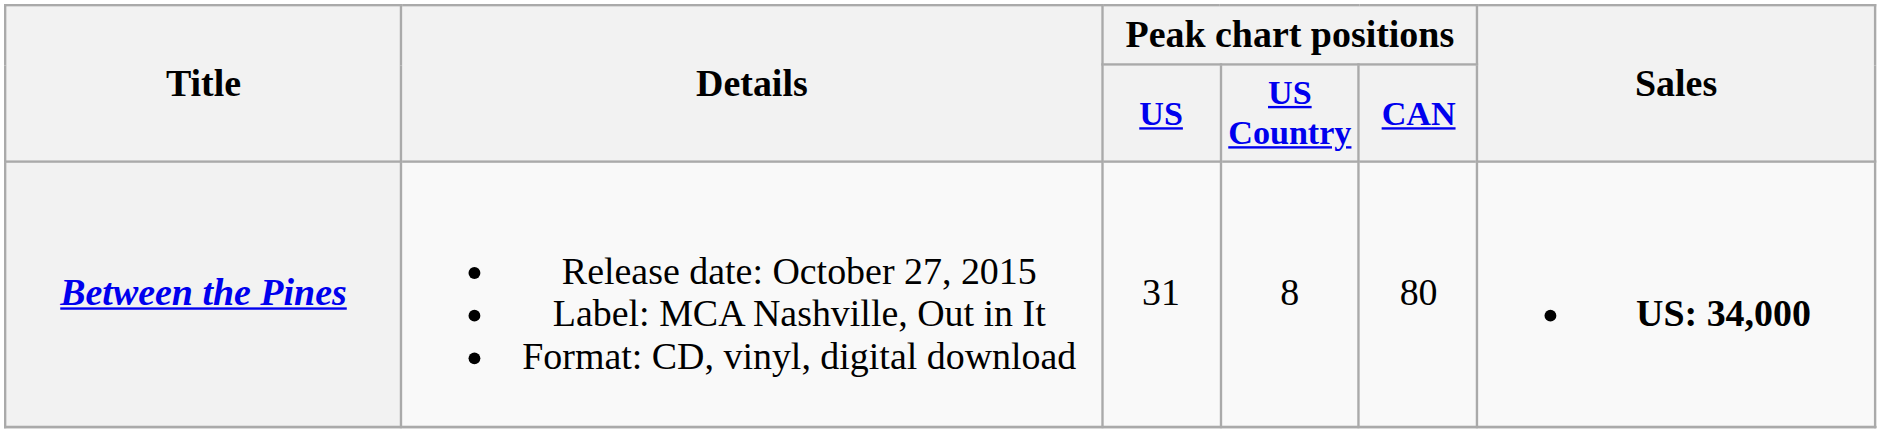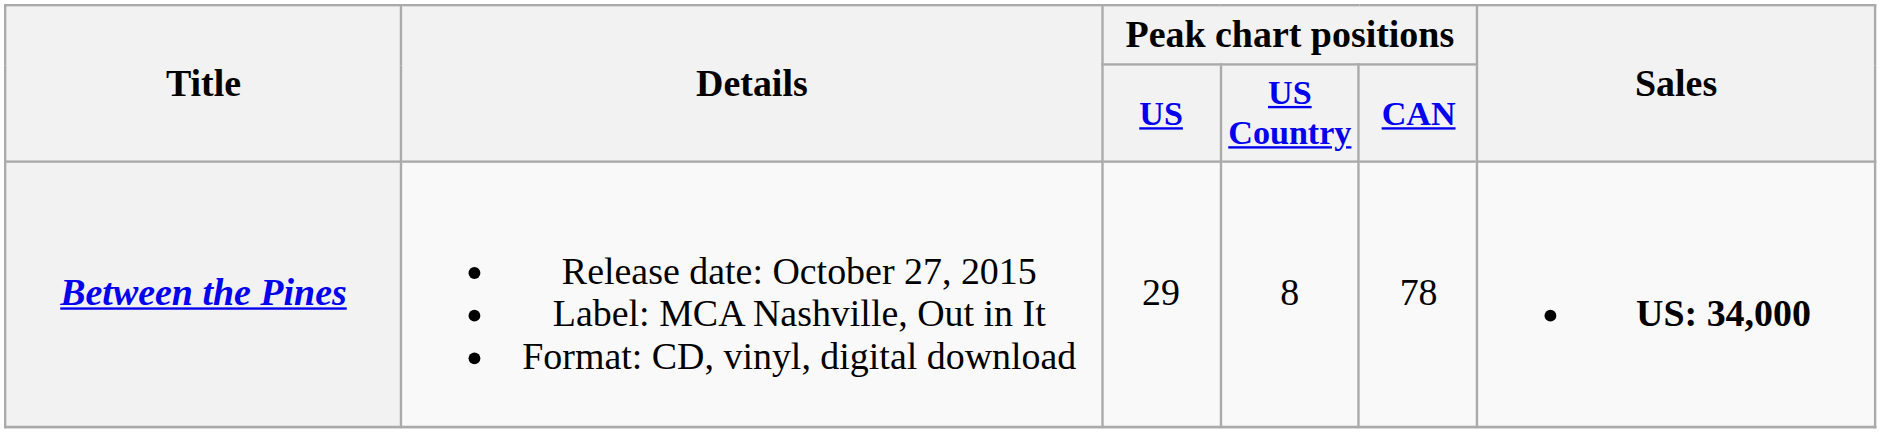 <table class="wikitable plainrowheaders" style="text-align:center;">
 <tr>
 <th rowspan="2" style="width:10em;">Title</th>
 <th rowspan="2" style="width:18em;">Details</th>
 <th colspan="3">Peak chart positions</th>
 <th rowspan="2" style="width:10em;">Sales</th>
 </tr>
 <tr>
 <th scope="col" style="width:3em;font-size:90%;"><a href='#'>US</a><br></th>
 <th scope="col" style="width:3em;font-size:90%;"><a href='#'>US Country</a><br></th>
 <th scope="col" style="width:3em;font-size:90%;"><a href='#'>CAN</a><br></th>
 </tr>
 <tr>
 <th scope="row"><em><a href='#'>Between the Pines</a></em></th>
 <td><br><ul><li>Release date: October 27, 2015</li><li>Label: MCA Nashville, Out in It</li><li>Format: CD, vinyl, digital download</li></ul></td>
-<td>31</td>
+<td>29</td>
 <td>8</td>
-<td>80</td>
+<td>78</td>
 <td><strong><br><ul><li>US: 34,000</li></ul></strong></td>
 </tr>
 <tr>
 </tr>
 </table>
